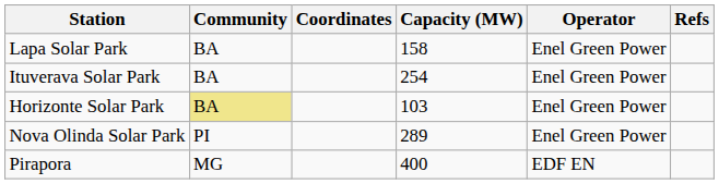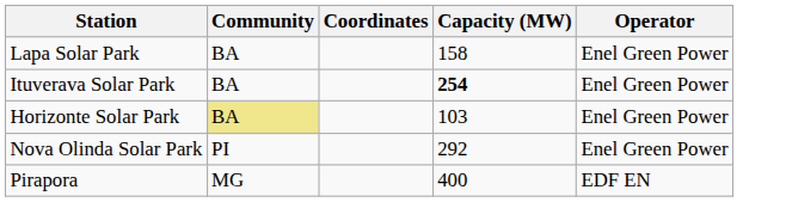 <table class="wikitable sortable">
 <tr>
 <th>Station</th>
 <th>Community</th>
 <th>Coordinates</th>
 <th>Capacity (MW)</th>
 <th>Operator</th>
-<th>Refs</th>
 </tr>
 <tr>
 <td>Lapa Solar Park</td>
 <td>BA</td>
 <td></td>
 <td>158</td>
 <td>Enel Green Power</td>
-<td></td>
 </tr>
 <tr>
 <td>Ituverava Solar Park</td>
 <td>BA</td>
 <td></td>
-<td>254</td>
+<td><strong>254</strong></td>
 <td>Enel Green Power</td>
-<td></td>
 </tr>
 <tr>
 <td>Horizonte Solar Park</td>
 <td style="background: khaki;">BA</td>
 <td></td>
 <td>103</td>
 <td>Enel Green Power</td>
-<td></td>
 </tr>
 <tr>
 <td>Nova Olinda Solar Park</td>
 <td>PI</td>
 <td></td>
-<td>289</td>
+<td>292</td>
 <td>Enel Green Power</td>
-<td></td>
 </tr>
 <tr>
 <td>Pirapora</td>
 <td>MG</td>
 <td></td>
 <td>400</td>
 <td>EDF EN</td>
-<td></td>
 </tr>
 </table>
